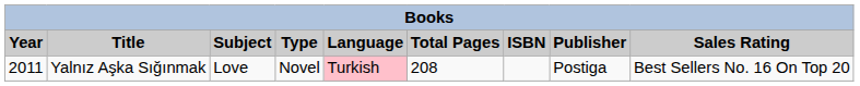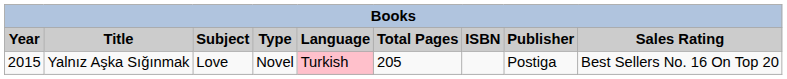 <table class="wikitable">
 <tr>
 <th colspan="9" style="background:#B0C4DE;">Books</th>
 </tr>
 <tr>
 <th rowspan="1" style="background:#CCCCCC;">Year</th>
 <th rowspan="1" style="background:#CCCCCC;">Title</th>
 <th rowspan="1" style="background:#CCCCCC;">Subject</th>
 <th rowspan="1" style="background:#CCCCCC;">Type</th>
 <th rowspan="1" style="background:#CCCCCC;">Language</th>
 <th rowspan="1" style="background:#CCCCCC;">Total Pages</th>
 <th rowspan="1" style="background:#CCCCCC;">ISBN</th>
 <th rowspan="1" style="background:#CCCCCC;">Publisher</th>
 <th rowspan="1" style="background:#CCCCCC;">Sales Rating</th>
 </tr>
 <tr>
-<td>2011</td>
+<td>2015</td>
 <td>Yalnız Aşka Sığınmak</td>
 <td>Love</td>
 <td>Novel</td>
 <td style="background: pink;">Turkish</td>
-<td>208</td>
+<td>205</td>
 <td></td>
 <td>Postiga</td>
 <td>Best Sellers No. 16 On Top 20</td>
 </tr>
 </table>
